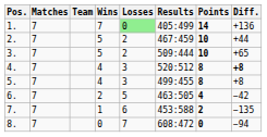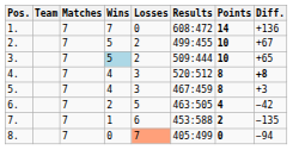 <table class="wikitable">
 <tr>
 <th>Pos.</th>
+<th align="center">Team</th>
 <th>Matches</th>
-<th align="center">Team</th>
 <th>Wins</th>
 <th>Losses</th>
 <th>Results</th>
 <th>Points</th>
 <th>Diff.</th>
 </tr>
 <tr>
 <td>1.</td>
-<td>7</td>
 <td></td>
 <td>7</td>
-<td style="background: lightgreen;">0</td>
-<td>405:499</td>
+<td>7</td>
+<td>0</td>
+<td>608:472</td>
 <td><strong>14</strong></td>
 <td>+136</td>
 </tr>
 <tr>
 <td>2.</td>
+<td></td>
 <td>7</td>
-<td></td>
 <td>5</td>
 <td>2</td>
-<td>467:459</td>
+<td>499:455</td>
 <td><strong>10</strong></td>
-<td>+44</td>
+<td>+67</td>
 </tr>
 <tr>
 <td>3.</td>
+<td></td>
 <td>7</td>
-<td></td>
-<td>5</td>
+<td style="background: lightblue;">5</td>
 <td>2</td>
 <td>509:444</td>
 <td><strong>10</strong></td>
 <td>+65</td>
 </tr>
 <tr>
 <td>4.</td>
+<td></td>
 <td>7</td>
-<td></td>
 <td>4</td>
 <td>3</td>
 <td>520:512</td>
 <td><strong>8</strong></td>
 <td><strong>+8</strong></td>
 </tr>
 <tr>
 <td>5.</td>
+<td></td>
 <td>7</td>
-<td></td>
 <td>4</td>
 <td>3</td>
-<td>499:455</td>
+<td>467:459</td>
 <td><strong>8</strong></td>
-<td>+8</td>
+<td>+3</td>
 </tr>
 <tr>
 <td>6.</td>
+<td></td>
 <td>7</td>
-<td></td>
 <td>2</td>
 <td>5</td>
 <td>463:505</td>
 <td><strong>4</strong></td>
 <td>−42</td>
 </tr>
 <tr>
 <td>7.</td>
+<td></td>
 <td>7</td>
-<td></td>
 <td>1</td>
 <td>6</td>
 <td>453:588</td>
 <td><strong>2</strong></td>
 <td>−135</td>
 </tr>
 <tr>
 <td>8.</td>
+<td></td>
 <td>7</td>
-<td></td>
 <td>0</td>
-<td>7</td>
-<td>608:472</td>
+<td style="background: lightsalmon;">7</td>
+<td>405:499</td>
 <td><strong>0</strong></td>
 <td>−94</td>
 </tr>
 </table>
